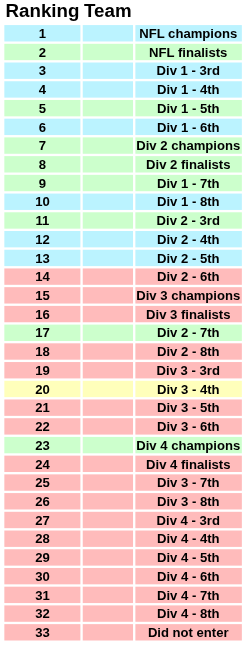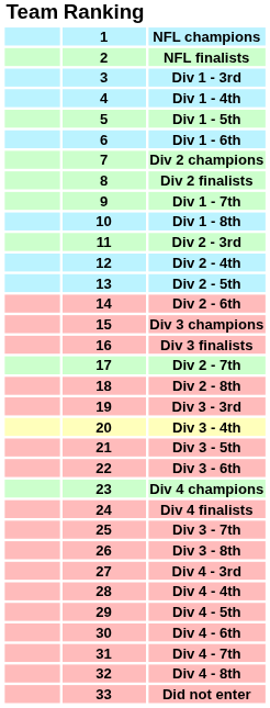 <table>
 <tr>
+<th>Team</th>
 <th>Ranking</th>
-<th>Team</th>
 <th></th>
 </tr>
 <tr style="background:#BBF3FF; font-size: 70%;">
+<td> </td>
 <th>1</th>
-<td> </td>
 <th>NFL champions</th>
 </tr>
 <tr style="background:#cfc; font-size: 70%;">
+<td> </td>
 <th>2</th>
-<td> </td>
 <th>NFL finalists</th>
 </tr>
 <tr style="background:#BBF3FF; font-size: 70%;">
+<td> </td>
 <th>3</th>
-<td> </td>
 <th>Div 1 - 3rd</th>
 </tr>
 <tr style="background:#BBF3FF; font-size: 70%;">
+<td> </td>
 <th>4</th>
-<td> </td>
 <th>Div 1 - 4th</th>
 </tr>
 <tr style="background:#cfc; font-size: 70%;">
+<td> </td>
 <th>5</th>
-<td> </td>
 <th>Div 1 - 5th</th>
 </tr>
 <tr style="background:#BBF3FF; font-size: 70%;">
+<td> </td>
 <th>6</th>
-<td> </td>
 <th>Div 1 - 6th</th>
 </tr>
 <tr style="background:#cfc; font-size: 70%;">
+<td> </td>
 <th>7</th>
-<td> </td>
 <th>Div 2 champions</th>
 </tr>
 <tr style="background:#cfc; font-size: 70%;">
+<td> </td>
 <th>8</th>
-<td> </td>
 <th>Div 2 finalists</th>
 </tr>
 <tr style="background:#cfc; font-size: 70%;">
+<td> </td>
 <th>9</th>
-<td> </td>
 <th>Div 1 - 7th</th>
 </tr>
 <tr style="background:#BBF3FF; font-size: 70%;">
+<td> </td>
 <th>10</th>
-<td> </td>
 <th>Div 1 - 8th</th>
 </tr>
 <tr style="background:#cfc; font-size: 70%;">
+<td> </td>
 <th>11</th>
-<td> </td>
 <th>Div 2 - 3rd</th>
 </tr>
 <tr style="background:#BBF3FF; font-size: 70%;">
+<td> </td>
 <th>12</th>
-<td> </td>
 <th>Div 2 - 4th</th>
 </tr>
 <tr style="background:#BBF3FF; font-size: 70%;">
+<td> </td>
 <th>13</th>
-<td> </td>
 <th>Div 2 - 5th</th>
 </tr>
 <tr style="background:#FFBBBB; font-size: 70%;">
+<td> </td>
 <th>14</th>
-<td> </td>
 <th>Div 2 - 6th</th>
 </tr>
 <tr style="background:#FFBBBB; font-size: 70%;">
+<td> </td>
 <th>15</th>
-<td> </td>
 <th>Div 3 champions</th>
 </tr>
 <tr style="background:#FFBBBB; font-size: 70%;">
+<td> </td>
 <th>16</th>
-<td> </td>
 <th>Div 3 finalists</th>
 </tr>
 <tr style="background:#cfc; font-size: 70%;">
+<td> </td>
 <th>17</th>
-<td> </td>
 <th>Div 2 - 7th</th>
 </tr>
 <tr style="background:#FFBBBB; font-size: 70%;">
+<td> </td>
 <th>18</th>
-<td> </td>
 <th>Div 2 - 8th</th>
 </tr>
 <tr style="background:#FFBBBB; font-size: 70%;">
+<td> </td>
 <th>19</th>
-<td> </td>
 <th>Div 3 - 3rd</th>
 </tr>
 <tr style="background:#FFFFBB; font-size: 70%;">
+<td> </td>
 <th>20</th>
-<td> </td>
 <th>Div 3 - 4th</th>
 </tr>
 <tr style="background:#FFBBBB; font-size: 70%;">
+<td> </td>
 <th>21</th>
-<td> </td>
 <th>Div 3 - 5th</th>
 </tr>
 <tr style="background:#FFBBBB; font-size: 70%;">
+<td> </td>
 <th>22</th>
-<td> </td>
 <th>Div 3 - 6th</th>
 </tr>
 <tr style="background:#cfc; font-size: 70%;">
+<td> </td>
 <th>23</th>
-<td> </td>
 <th>Div 4 champions</th>
 </tr>
 <tr style="background:#FFBBBB; font-size: 70%;">
+<td> </td>
 <th>24</th>
-<td> </td>
 <th>Div 4 finalists</th>
 </tr>
 <tr style="background:#FFBBBB; font-size: 70%;">
+<td> </td>
 <th>25</th>
-<td> </td>
 <th>Div 3 - 7th</th>
 </tr>
 <tr style="background:#FFBBBB; font-size: 70%;">
+<td> </td>
 <th>26</th>
-<td> </td>
 <th>Div 3 - 8th</th>
 </tr>
 <tr style="background:#FFBBBB; font-size: 70%;">
+<td> </td>
 <th>27</th>
-<td> </td>
 <th>Div 4 - 3rd</th>
 </tr>
 <tr style="background:#FFBBBB; font-size: 70%;">
+<td> </td>
 <th>28</th>
-<td> </td>
 <th>Div 4 - 4th</th>
 </tr>
 <tr style="background:#FFBBBB; font-size: 70%;">
+<td> </td>
 <th>29</th>
-<td> </td>
 <th>Div 4 - 5th</th>
 </tr>
 <tr style="background:#FFBBBB; font-size: 70%;">
+<td> </td>
 <th>30</th>
-<td> </td>
 <th>Div 4 - 6th</th>
 </tr>
 <tr style="background:#FFBBBB; font-size: 70%;">
+<td> </td>
 <th>31</th>
-<td> </td>
 <th>Div 4 - 7th</th>
 </tr>
 <tr style="background:#FFBBBB; font-size: 70%;">
+<td> </td>
 <th>32</th>
-<td> </td>
 <th>Div 4 - 8th</th>
 </tr>
 <tr style="background:#FFBBBB; font-size: 70%;">
+<td> </td>
 <th>33</th>
-<td> </td>
 <th>Did not enter</th>
 </tr>
 </table>
